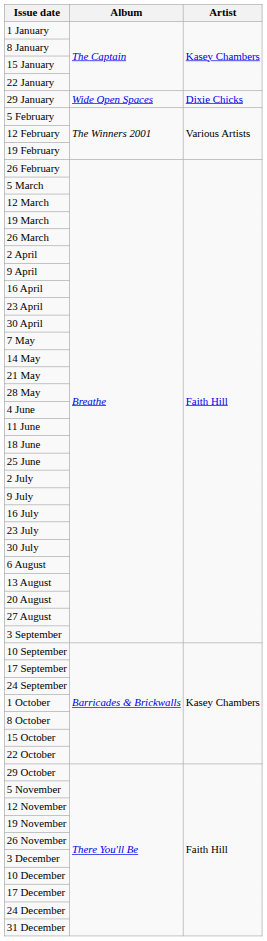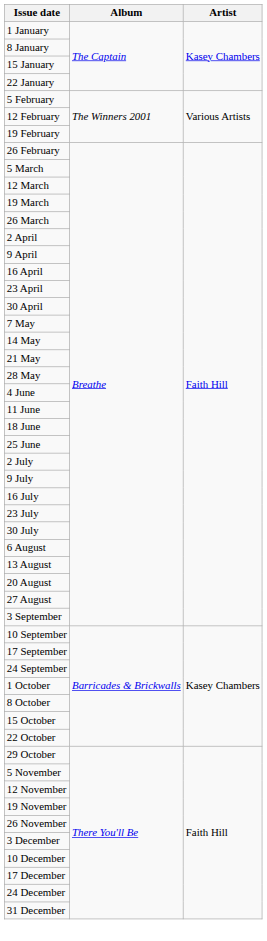 <table class=wikitable>
 <tr>
 <th>Issue date</th>
 <th>Album</th>
 <th>Artist</th>
 </tr>
 <tr>
 <td>1 January</td>
 <td rowspan="4"><em><a href='#'>The Captain</a></em></td>
 <td rowspan="4"><a href='#'>Kasey Chambers</a></td>
 </tr>
 <tr>
 <td>8 January</td>
 </tr>
 <tr>
 <td>15 January</td>
 </tr>
 <tr>
 <td>22 January</td>
-</tr>
-<tr>
-<td>29 January</td>
-<td><em><a href='#'>Wide Open Spaces</a></em></td>
-<td><a href='#'>Dixie Chicks</a></td>
 </tr>
 <tr>
 <td>5 February</td>
 <td rowspan="3"><em>The Winners 2001</em></td>
 <td rowspan="3">Various Artists</td>
 </tr>
 <tr>
 <td>12 February</td>
 </tr>
 <tr>
 <td>19 February</td>
 </tr>
 <tr>
 <td>26 February</td>
 <td rowspan="28"><em><a href='#'>Breathe</a></em></td>
 <td rowspan="28"><a href='#'>Faith Hill</a></td>
 </tr>
 <tr>
 <td>5 March</td>
 </tr>
 <tr>
 <td>12 March</td>
 </tr>
 <tr>
 <td>19 March</td>
 </tr>
 <tr>
 <td>26 March</td>
 </tr>
 <tr>
 <td>2 April</td>
 </tr>
 <tr>
 <td>9 April</td>
 </tr>
 <tr>
 <td>16 April</td>
 </tr>
 <tr>
 <td>23 April</td>
 </tr>
 <tr>
 <td>30 April</td>
 </tr>
 <tr>
 <td>7 May</td>
 </tr>
 <tr>
 <td>14 May</td>
 </tr>
 <tr>
 <td>21 May</td>
 </tr>
 <tr>
 <td>28 May</td>
 </tr>
 <tr>
 <td>4 June</td>
 </tr>
 <tr>
 <td>11 June</td>
 </tr>
 <tr>
 <td>18 June</td>
 </tr>
 <tr>
 <td>25 June</td>
 </tr>
 <tr>
 <td>2 July</td>
 </tr>
 <tr>
 <td>9 July</td>
 </tr>
 <tr>
 <td>16 July</td>
 </tr>
 <tr>
 <td>23 July</td>
 </tr>
 <tr>
 <td>30 July</td>
 </tr>
 <tr>
 <td>6 August</td>
 </tr>
 <tr>
 <td>13 August</td>
 </tr>
 <tr>
 <td>20 August</td>
 </tr>
 <tr>
 <td>27 August</td>
 </tr>
 <tr>
 <td>3 September</td>
 </tr>
 <tr>
 <td>10 September</td>
 <td rowspan="7"><em><a href='#'>Barricades & Brickwalls</a></em></td>
 <td rowspan="7">Kasey Chambers</td>
 </tr>
 <tr>
 <td>17 September</td>
 </tr>
 <tr>
 <td>24 September</td>
 </tr>
 <tr>
 <td>1 October</td>
 </tr>
 <tr>
 <td>8 October</td>
 </tr>
 <tr>
 <td>15 October</td>
 </tr>
 <tr>
 <td>22 October</td>
 </tr>
 <tr>
 <td>29 October</td>
 <td rowspan="10"><em><a href='#'>There You'll Be</a></em></td>
 <td rowspan="10">Faith Hill</td>
 </tr>
 <tr>
 <td>5 November</td>
 </tr>
 <tr>
 <td>12 November</td>
 </tr>
 <tr>
 <td>19 November</td>
 </tr>
 <tr>
 <td>26 November</td>
 </tr>
 <tr>
 <td>3 December</td>
 </tr>
 <tr>
 <td>10 December</td>
 </tr>
 <tr>
 <td>17 December</td>
 </tr>
 <tr>
 <td>24 December</td>
 </tr>
 <tr>
 <td>31 December</td>
 </tr>
 </table>
